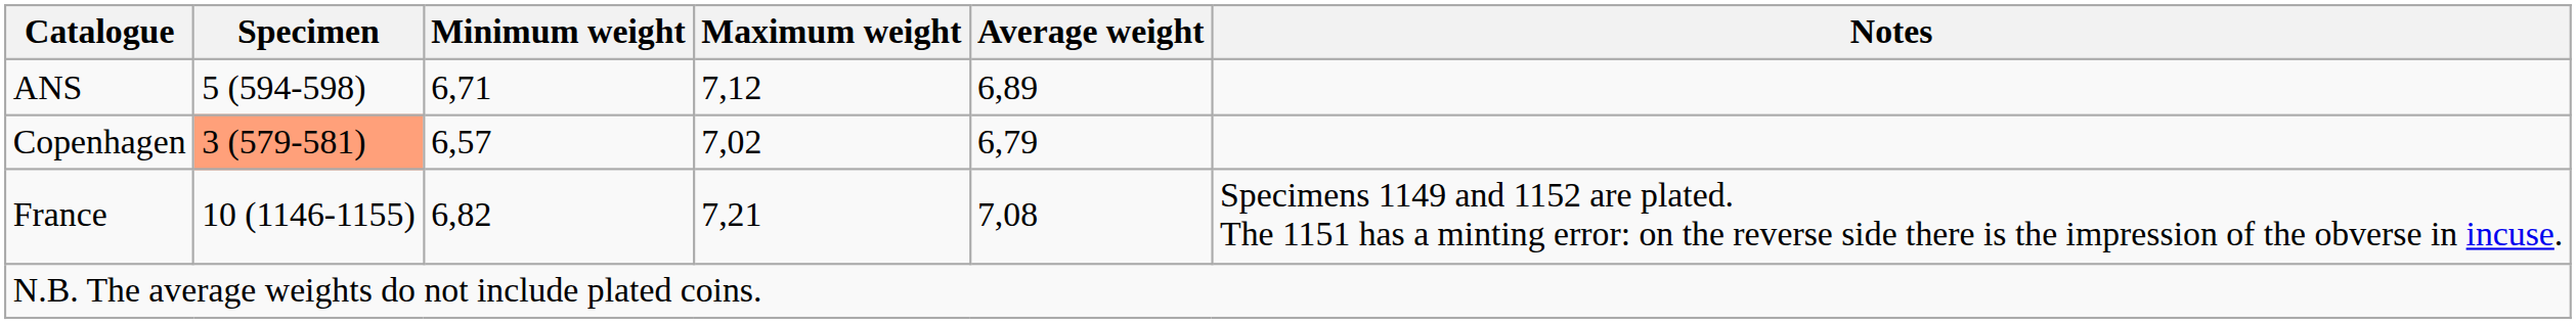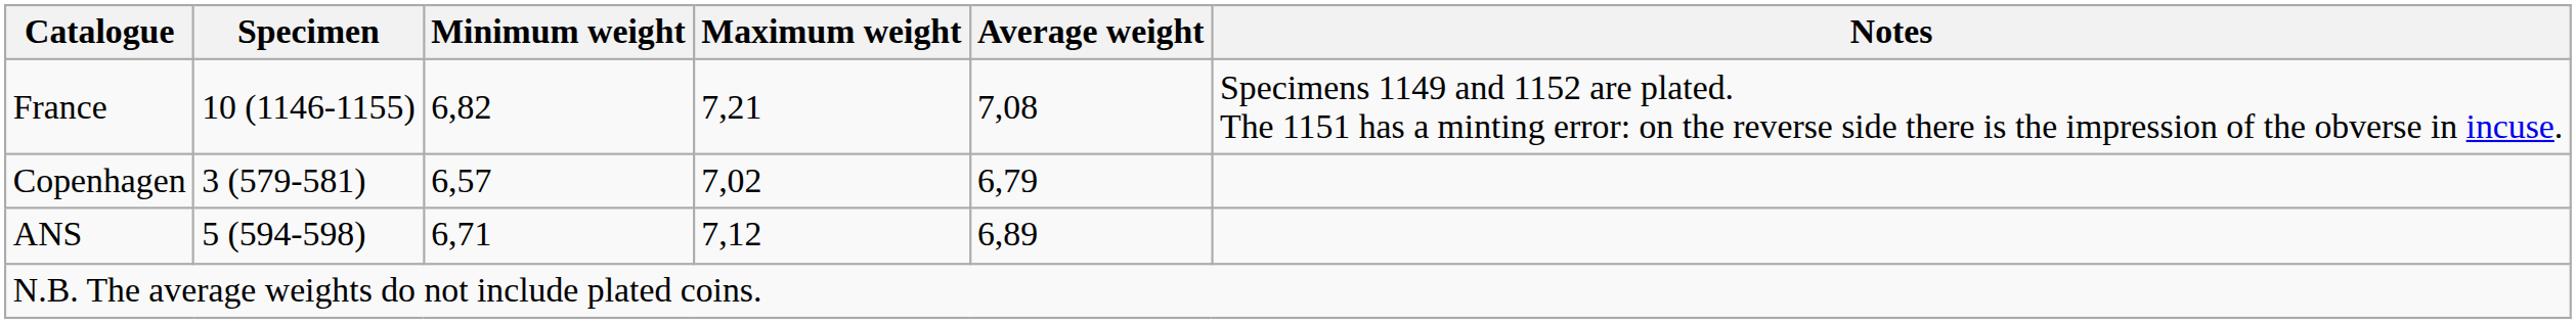 <table class="wikitable">
 <tr>
 <th>Catalogue</th>
 <th>Specimen</th>
 <th>Minimum weight</th>
 <th>Maximum weight</th>
 <th>Average weight</th>
 <th>Notes</th>
 </tr>
 <tr>
+<td>France</td>
+<td>10 (1146-1155)</td>
+<td>6,82</td>
+<td>7,21</td>
+<td>7,08</td>
+<td>Specimens 1149 and 1152 are plated.<br>The 1151 has a minting error: on the reverse side there is the impression of the obverse in <a href='#'>incuse</a>.</td>
+</tr>
+<tr>
+<td>Copenhagen</td>
+<td>3 (579-581)</td>
+<td>6,57</td>
+<td>7,02</td>
+<td>6,79</td>
+<td></td>
+</tr>
+<tr>
 <td>ANS</td>
 <td>5 (594-598)</td>
 <td>6,71</td>
 <td>7,12</td>
 <td>6,89</td>
 <td></td>
 </tr>
 <tr>
-<td>Copenhagen</td>
-<td style="background: lightsalmon;">3 (579-581)</td>
-<td>6,57</td>
-<td>7,02</td>
-<td>6,79</td>
-<td></td>
-</tr>
-<tr>
-<td>France</td>
-<td>10 (1146-1155)</td>
-<td>6,82</td>
-<td>7,21</td>
-<td>7,08</td>
-<td>Specimens 1149 and 1152 are plated.<br>The 1151 has a minting error: on the reverse side there is the impression of the obverse in <a href='#'>incuse</a>.</td>
-</tr>
-<tr>
 <td colspan="6">N.B. The average weights do not include plated coins.</td>
 </tr>
 </table>
